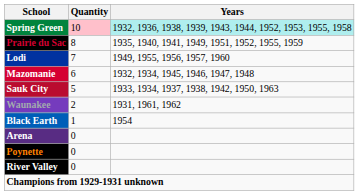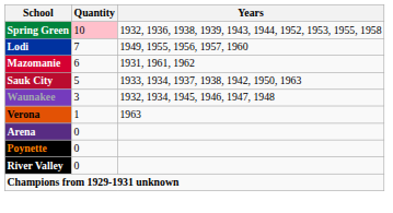 <table class="wikitable">
 <tr>
 <th>School</th>
 <th>Quantity</th>
 <th>Years</th>
 </tr>
 <tr>
 <td style="background: #00843d; color: white"><strong>Spring Green</strong></td>
 <td style="background: pink;">10</td>
-<td style="background: paleturquoise;">1932, 1936, 1938, 1939, 1943, 1944, 1952, 1953, 1955, 1958</td>
-</tr>
-<tr>
-<td style="background: black; color: #d50032"><strong>Prairie du Sac</strong></td>
-<td>8</td>
-<td>1935, 1940, 1941, 1949, 1951, 1952, 1955, 1959</td>
+<td>1932, 1936, 1938, 1939, 1943, 1944, 1952, 1953, 1955, 1958</td>
 </tr>
 <tr>
 <td style="background: #0032a0; color: white"><strong>Lodi</strong></td>
 <td>7</td>
 <td>1949, 1955, 1956, 1957, 1960</td>
 </tr>
 <tr>
 <td style="background: #d50032; color: white"><strong>Mazomanie</strong></td>
 <td>6</td>
-<td>1932, 1934, 1945, 1946, 1947, 1948</td>
+<td>1931, 1961, 1962</td>
 </tr>
 <tr>
 <td style="background: #ba0c2f; color: white"><strong>Sauk City</strong></td>
 <td>5</td>
 <td>1933, 1934, 1937, 1938, 1942, 1950, 1963</td>
 </tr>
 <tr>
 <td style="background: #753bbd; color: #a2aaad"><strong>Waunakee</strong></td>
-<td>2</td>
-<td>1931, 1961, 1962</td>
+<td>3</td>
+<td>1932, 1934, 1945, 1946, 1947, 1948</td>
 </tr>
 <tr>
-<td style="background: #005eb8; color: white"><strong>Black Earth</strong></td>
+<td style="background: #e35205; color: black"><strong>Verona</strong></td>
 <td>1</td>
-<td>1954</td>
+<td>1963</td>
 </tr>
 <tr>
 <td style="background: #582c83; color: white"><strong>Arena</strong></td>
 <td>0</td>
 <td></td>
 </tr>
 <tr>
 <td style="background: black; color: #ff8200"><strong>Poynette</strong></td>
 <td>0</td>
 <td></td>
 </tr>
 <tr>
 <td style="background: black; color: white"><strong>River Valley</strong></td>
 <td>0</td>
 <td></td>
 </tr>
 <tr>
 <td colspan="3"><strong>Champions from 1929-1931 unknown</strong></td>
 </tr>
 </table>
